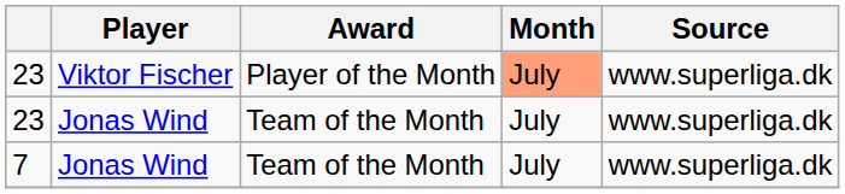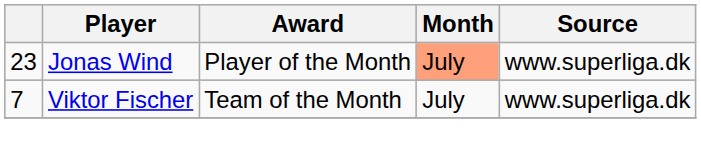 <table class="wikitable sortable" style="text-align:left; font-size:95%;">
 <tr>
 <th></th>
 <th>Player</th>
 <th>Award</th>
 <th>Month</th>
 <th>Source</th>
 </tr>
 <tr>
 <td>23</td>
-<td><a href='#'>Viktor Fischer</a></td>
+<td><a href='#'>Jonas Wind</a></td>
 <td>Player of the Month</td>
 <td style="background: lightsalmon;">July</td>
 <td>www.superliga.dk </td>
 </tr>
 <tr>
-<td>23</td>
-<td><a href='#'>Jonas Wind</a></td>
-<td>Team of the Month</td>
-<td>July</td>
-<td>www.superliga.dk </td>
-</tr>
-<tr>
 <td>7</td>
-<td><a href='#'>Jonas Wind</a></td>
+<td><a href='#'>Viktor Fischer</a></td>
 <td>Team of the Month</td>
 <td>July</td>
 <td>www.superliga.dk </td>
 </tr>
 <tr>
 </tr>
 </table>
